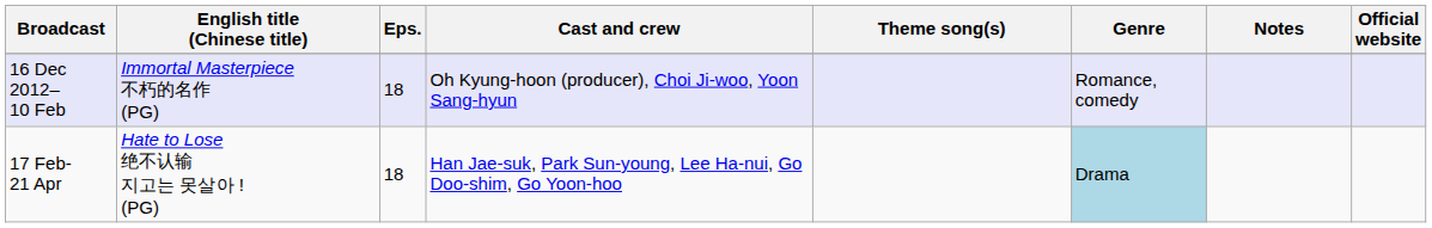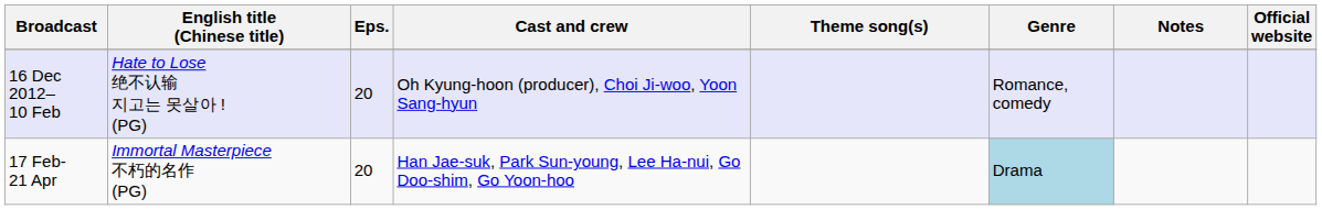 <table class="wikitable sortable" width="100%" style="text-align: left">
 <tr>
 <th align=center width=8% bgcolor="silver">Broadcast</th>
 <th align=center width=20% bgcolor="silver">English title <br> (Chinese title)</th>
 <th align=center width=1% bgcolor="silver">Eps.</th>
 <th align=center width=30% bgcolor="silver">Cast and crew</th>
 <th align=center width=20% bgcolor="silver">Theme song(s)</th>
 <th align=center width=10% bgcolor="silver">Genre</th>
 <th align=center width=15% bgcolor="silver">Notes</th>
 <th align=center width=1% bgcolor="silver">Official website</th>
 </tr>
 <tr>
 </tr>
 <tr ---- bgcolor="E6E6FA">
 <td>16 Dec 2012–<br>10 Feb</td>
-<td><em><a href='#'>Immortal Masterpiece</a></em><br>不朽的名作<br>(<span>PG</span>)</td>
-<td>18</td>
+<td><em><a href='#'>Hate to Lose</a></em><br>绝不认输<br>지고는 못살아 !<br>(<span>PG</span>)</td>
+<td>20</td>
 <td>Oh Kyung-hoon (producer), <a href='#'>Choi Ji-woo</a>, <a href='#'>Yoon Sang-hyun</a></td>
 <td></td>
 <td>Romance, comedy</td>
 <td></td>
 <td></td>
 </tr>
 <tr>
 <td>17 Feb-<br>21 Apr</td>
-<td><em><a href='#'>Hate to Lose</a></em><br>绝不认输<br>지고는 못살아 !<br>(<span>PG</span>)</td>
-<td>18</td>
+<td><em><a href='#'>Immortal Masterpiece</a></em><br>不朽的名作<br>(<span>PG</span>)</td>
+<td>20</td>
 <td><a href='#'>Han Jae-suk</a>, <a href='#'>Park Sun-young</a>, <a href='#'>Lee Ha-nui</a>, <a href='#'>Go Doo-shim</a>, <a href='#'>Go Yoon-hoo</a></td>
 <td></td>
 <td style="background: lightblue;">Drama</td>
 <td></td>
 <td></td>
 </tr>
 </table>
